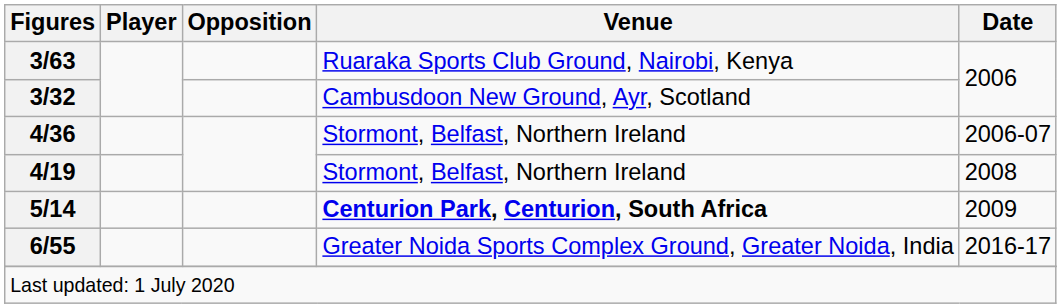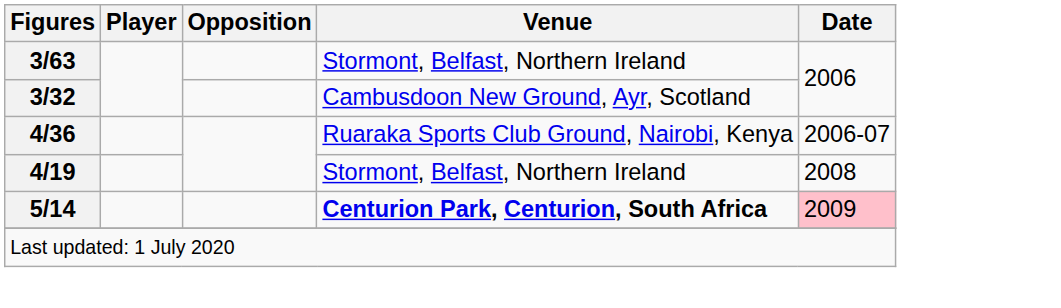 <table class="wikitable plainrowheaders sortable">
 <tr>
 <th scope=col>Figures</th>
 <th scope=col>Player</th>
 <th scope=col>Opposition</th>
 <th scope=col>Venue</th>
 <th scope=col>Date</th>
 </tr>
 <tr>
 <th>3/63</th>
 <td rowspan=2></td>
 <td></td>
-<td><a href='#'>Ruaraka Sports Club Ground</a>, <a href='#'>Nairobi</a>, Kenya</td>
+<td><a href='#'>Stormont</a>, <a href='#'>Belfast</a>, Northern Ireland</td>
 <td rowspan=2>2006</td>
 </tr>
 <tr>
 <th>3/32</th>
 <td></td>
 <td><a href='#'>Cambusdoon New Ground</a>, <a href='#'>Ayr</a>, Scotland</td>
 </tr>
 <tr>
 <th>4/36</th>
 <td></td>
 <td rowspan=2></td>
-<td><a href='#'>Stormont</a>, <a href='#'>Belfast</a>, Northern Ireland</td>
+<td><a href='#'>Ruaraka Sports Club Ground</a>, <a href='#'>Nairobi</a>, Kenya</td>
 <td>2006-07</td>
 </tr>
 <tr>
 <th>4/19</th>
 <td></td>
 <td><a href='#'>Stormont</a>, <a href='#'>Belfast</a>, Northern Ireland</td>
 <td>2008</td>
 </tr>
 <tr>
 <th>5/14</th>
 <td></td>
 <td></td>
 <td><strong><a href='#'>Centurion Park</a>, <a href='#'>Centurion</a>, South Africa</strong></td>
-<td>2009</td>
-</tr>
-<tr>
-<th>6/55</th>
-<td></td>
-<td></td>
-<td><a href='#'>Greater Noida Sports Complex Ground</a>, <a href='#'>Greater Noida</a>, India</td>
-<td>2016-17</td>
+<td style="background: pink;">2009</td>
 </tr>
 <tr>
 </tr>
 <tr class=sortbottom>
 <td colspan=5><small>Last updated: 1 July 2020</small></td>
 </tr>
 </table>
